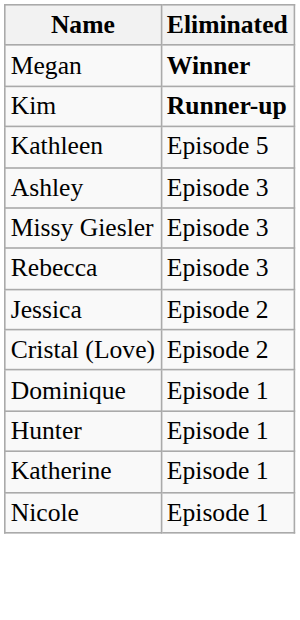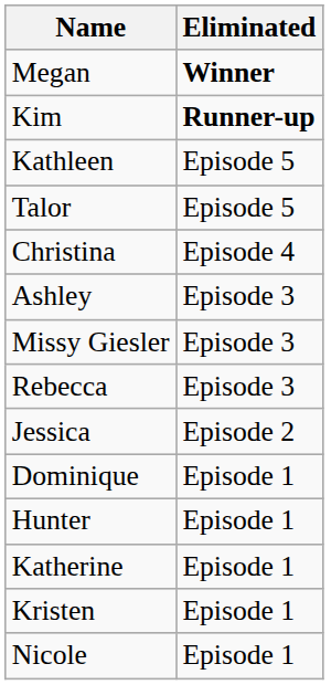 <table class="wikitable sortable">
 <tr>
 <th>Name</th>
 <th>Eliminated</th>
 </tr>
 <tr>
 <td>Megan</td>
 <td><strong>Winner</strong></td>
 </tr>
 <tr>
 <td>Kim</td>
 <td><strong>Runner-up</strong></td>
 </tr>
 <tr>
 <td>Kathleen</td>
 <td>Episode 5</td>
 </tr>
 <tr>
+<td>Talor</td>
+<td>Episode 5</td>
+</tr>
+<tr>
+<td>Christina</td>
+<td>Episode 4</td>
+</tr>
+<tr>
 <td>Ashley</td>
 <td>Episode 3</td>
 </tr>
 <tr>
 <td>Missy Giesler</td>
 <td>Episode 3</td>
 </tr>
 <tr>
 <td>Rebecca</td>
 <td>Episode 3</td>
 </tr>
 <tr>
 <td>Jessica</td>
 <td>Episode 2</td>
 </tr>
 <tr>
-<td>Cristal (Love)</td>
-<td>Episode 2</td>
-</tr>
-<tr>
 <td>Dominique</td>
 <td>Episode 1</td>
 </tr>
 <tr>
 <td>Hunter</td>
 <td>Episode 1</td>
 </tr>
 <tr>
 <td>Katherine</td>
 <td>Episode 1</td>
 </tr>
 <tr>
+<td>Kristen</td>
+<td>Episode 1</td>
+</tr>
+<tr>
 <td>Nicole</td>
 <td>Episode 1</td>
 </tr>
 </table>
